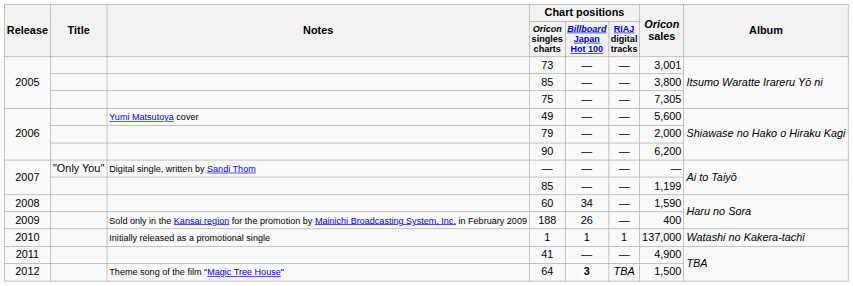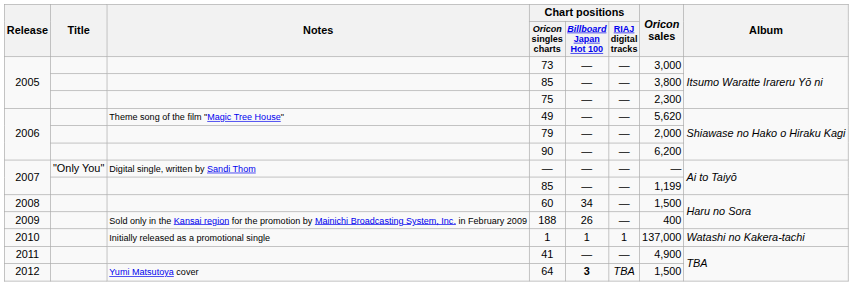 <table class="wikitable" style="text-align:center">
 <tr>
 <th rowspan="2">Release</th>
 <th rowspan="2">Title</th>
 <th rowspan="2">Notes</th>
 <th colspan="3">Chart positions</th>
 <th rowspan="2"><em>Oricon</em><br>sales<br></th>
 <th rowspan="2">Album</th>
 </tr>
 <tr style="font-size:smaller;">
 <th width="35"><em>Oricon</em> singles charts<br></th>
 <th width="35"><em><a href='#'>Billboard</a></em> <a href='#'>Japan Hot 100</a><br></th>
 <th width="35"><a href='#'>RIAJ</a> digital tracks<br></th>
 </tr>
 <tr>
 <td rowspan="3">2005</td>
 <td align="left"></td>
 <td align="left" rowspan="1"></td>
 <td>73</td>
 <td>—</td>
 <td>—</td>
-<td align="right">3,001</td>
+<td align="right">3,000</td>
 <td align="left" rowspan="3"><em>Itsumo Waratte Irareru Yō ni</em></td>
 </tr>
 <tr>
 <td align="left"></td>
 <td align="left" rowspan="1"></td>
 <td>85</td>
 <td>—</td>
 <td>—</td>
 <td align="right">3,800</td>
 </tr>
 <tr>
 <td align="left"></td>
 <td align="left" rowspan="1"></td>
 <td>75</td>
 <td>—</td>
 <td>—</td>
-<td align="right">7,305</td>
+<td align="right">2,300</td>
 </tr>
 <tr>
 <td rowspan="3">2006</td>
 <td align="left"></td>
-<td align="left" rowspan="1"><small><a href='#'>Yumi Matsutoya</a> cover</small></td>
+<td align="left" rowspan="1"><small>Theme song of the film "<a href='#'>Magic Tree House</a>"</small></td>
 <td>49</td>
 <td>—</td>
 <td>—</td>
-<td align="right">5,600</td>
+<td align="right">5,620</td>
 <td align="left" rowspan="3"><em>Shiawase no Hako o Hiraku Kagi</em></td>
 </tr>
 <tr>
 <td align="left"></td>
 <td align="left" rowspan="1"></td>
 <td>79</td>
 <td>—</td>
 <td>—</td>
 <td align="right">2,000</td>
 </tr>
 <tr>
 <td align="left"></td>
 <td align="left" rowspan="1"></td>
 <td>90</td>
 <td>—</td>
 <td>—</td>
 <td align="right">6,200</td>
 </tr>
 <tr>
 <td rowspan="2">2007</td>
 <td align="left">"Only You"</td>
 <td align="left" rowspan="1"><small>Digital single, written by <a href='#'>Sandi Thom</a></small></td>
 <td>—</td>
 <td>—</td>
 <td>—</td>
 <td align="right">—</td>
 <td align="left" rowspan="2"><em>Ai to Taiyō</em></td>
 </tr>
 <tr>
 <td align="left"></td>
 <td align="left" rowspan="1"></td>
 <td>85</td>
 <td>—</td>
 <td>—</td>
 <td align="right">1,199</td>
 </tr>
 <tr>
 <td rowspan="1">2008</td>
 <td align="left"></td>
 <td align="left" rowspan="1"></td>
 <td>60</td>
 <td>34</td>
 <td>—</td>
-<td align="right">1,590</td>
+<td align="right">1,500</td>
 <td align="left" rowspan="2"><em>Haru no Sora</em></td>
 </tr>
 <tr>
 <td rowspan="1">2009</td>
 <td align="left"></td>
 <td align="left" rowspan="1"><small>Sold only in the <a href='#'>Kansai region</a> for the promotion by <a href='#'>Mainichi Broadcasting System, Inc.</a> in February 2009</small></td>
 <td>188</td>
 <td>26</td>
 <td>—</td>
 <td align="right">400</td>
 </tr>
 <tr>
 <td rowspan="1">2010</td>
 <td align="left"></td>
 <td align="left" rowspan="1"><small>Initially released as a promotional single</small></td>
 <td>1</td>
 <td>1</td>
 <td>1</td>
 <td align="right">137,000</td>
 <td align="left" rowspan="1"><em>Watashi no Kakera-tachi</em></td>
 </tr>
 <tr>
 <td rowspan="1">2011</td>
 <td align="left"></td>
 <td align="left" rowspan="1"></td>
 <td>41</td>
 <td>―</td>
 <td>—</td>
 <td align="right">4,900</td>
 <td align="left" rowspan="2"><em>TBA</em></td>
 </tr>
 <tr>
 <td rowspan="1">2012</td>
 <td align="left"></td>
-<td align="left" rowspan="1"><small>Theme song of the film "<a href='#'>Magic Tree House</a>"</small></td>
+<td align="left" rowspan="1"><small><a href='#'>Yumi Matsutoya</a> cover</small></td>
 <td>64</td>
 <td><strong>3</strong></td>
 <td><em>TBA</em></td>
 <td align="right">1,500</td>
 </tr>
 </table>
